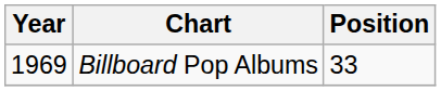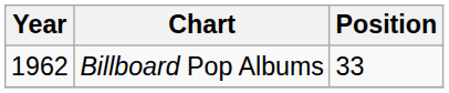 <table class="wikitable">
 <tr>
 <th>Year</th>
 <th>Chart</th>
 <th>Position</th>
 </tr>
 <tr>
-<td>1969</td>
+<td>1962</td>
 <td><em>Billboard</em> Pop Albums</td>
 <td>33</td>
 </tr>
 <tr>
 </tr>
 </table>
